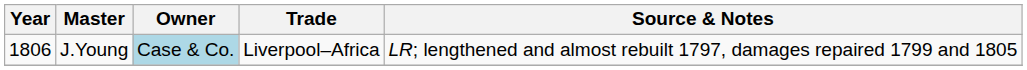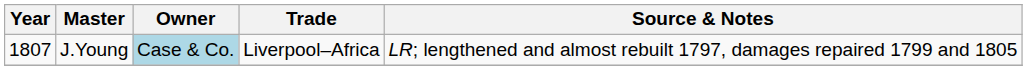 <table class=" wikitable">
 <tr>
 <th>Year</th>
 <th>Master</th>
 <th>Owner</th>
 <th>Trade</th>
 <th>Source & Notes</th>
 </tr>
 <tr>
-<td>1806</td>
+<td>1807</td>
 <td>J.Young</td>
 <td style="background: lightblue;">Case & Co.</td>
 <td>Liverpool–Africa</td>
 <td><em>LR</em>; lengthened and almost rebuilt 1797, damages repaired 1799 and 1805</td>
 </tr>
 <tr>
 </tr>
 </table>
